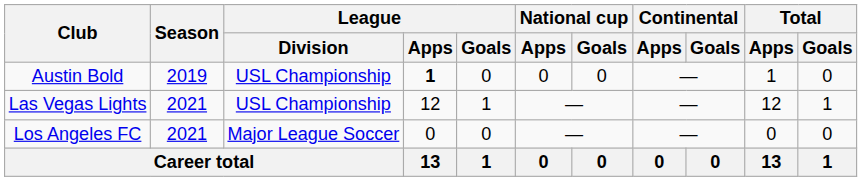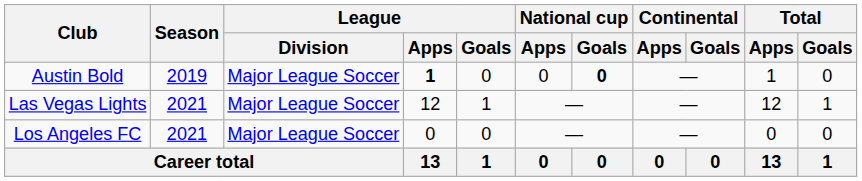 <table class=wikitable style=text-align:center>
 <tr>
 <th rowspan=2>Club</th>
 <th rowspan=2>Season</th>
 <th colspan=3>League</th>
 <th colspan=2>National cup</th>
 <th colspan=2>Continental</th>
 <th colspan=2>Total</th>
 </tr>
 <tr>
 <th>Division</th>
 <th>Apps</th>
 <th>Goals</th>
 <th>Apps</th>
 <th>Goals</th>
 <th>Apps</th>
 <th>Goals</th>
 <th>Apps</th>
 <th>Goals</th>
 </tr>
 <tr>
 <td rowspan=1><a href='#'>Austin Bold</a></td>
 <td><a href='#'>2019</a></td>
-<td><a href='#'>USL Championship</a></td>
+<td><a href='#'>Major League Soccer</a></td>
 <td><strong>1</strong></td>
 <td>0</td>
 <td>0</td>
-<td>0</td>
+<td><strong>0</strong></td>
 <td colspan=2>—</td>
 <td>1</td>
 <td>0</td>
 </tr>
 <tr>
 <td rowspan=1><a href='#'>Las Vegas Lights</a></td>
 <td><a href='#'>2021</a></td>
-<td><a href='#'>USL Championship</a></td>
+<td><a href='#'>Major League Soccer</a></td>
 <td>12</td>
 <td>1</td>
 <td colspan=2>—</td>
 <td colspan=2>—</td>
 <td>12</td>
 <td>1</td>
 </tr>
 <tr>
 <td rowspan=1><a href='#'>Los Angeles FC</a></td>
 <td><a href='#'>2021</a></td>
 <td><a href='#'>Major League Soccer</a></td>
 <td>0</td>
 <td>0</td>
 <td colspan=2>—</td>
 <td colspan=2>—</td>
 <td>0</td>
 <td>0</td>
 </tr>
 <tr>
 <th colspan=3>Career total</th>
 <th>13</th>
 <th>1</th>
 <th>0</th>
 <th>0</th>
 <th>0</th>
 <th>0</th>
 <th>13</th>
 <th>1</th>
 </tr>
 </table>
